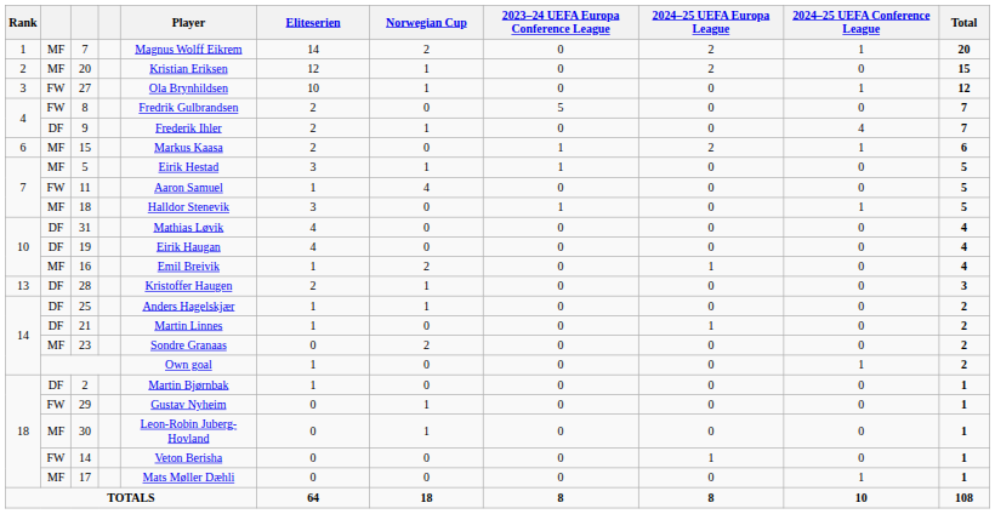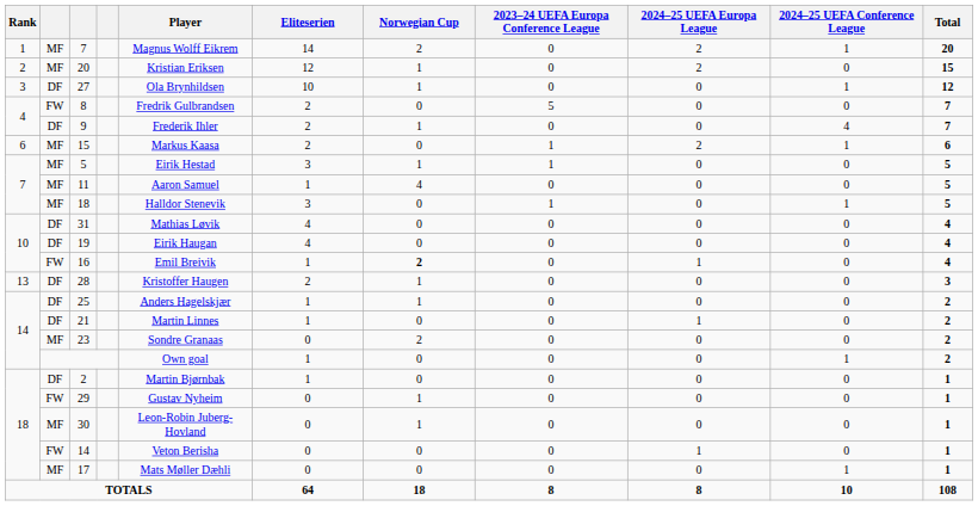 <table class="wikitable" style="font-size: 95%; text-align: center;">
 <tr>
 <th width=40>Rank</th>
 <th width=40></th>
 <th width=40></th>
 <th width=40></th>
 <th width=250>Player</th>
 <th width=200><a href='#'>Eliteserien</a></th>
 <th width=200><a href='#'>Norwegian Cup</a></th>
 <th width=300><a href='#'>2023–24 UEFA Europa Conference League</a></th>
 <th width=300><a href='#'>2024–25 UEFA Europa League</a></th>
 <th width=300><a href='#'>2024–25 UEFA Conference League</a></th>
 <th width=80><strong>Total</strong></th>
 </tr>
 <tr>
 <td>1</td>
 <td>MF</td>
 <td>7</td>
 <td></td>
 <td><a href='#'>Magnus Wolff Eikrem</a></td>
 <td>14</td>
 <td>2</td>
 <td>0</td>
 <td>2</td>
 <td>1</td>
 <td><strong>20</strong></td>
 </tr>
 <tr>
 <td>2</td>
 <td>MF</td>
 <td>20</td>
 <td></td>
 <td><a href='#'>Kristian Eriksen</a></td>
 <td>12</td>
 <td>1</td>
 <td>0</td>
 <td>2</td>
 <td>0</td>
 <td><strong>15</strong></td>
 </tr>
 <tr>
 <td>3</td>
-<td>FW</td>
+<td>DF</td>
 <td>27</td>
 <td></td>
 <td><a href='#'>Ola Brynhildsen</a></td>
 <td>10</td>
 <td>1</td>
 <td>0</td>
 <td>0</td>
 <td>1</td>
 <td><strong>12</strong></td>
 </tr>
 <tr>
 <td rowspan="2">4</td>
 <td>FW</td>
 <td>8</td>
 <td></td>
 <td><a href='#'>Fredrik Gulbrandsen</a></td>
 <td>2</td>
 <td>0</td>
 <td>5</td>
 <td>0</td>
 <td>0</td>
 <td><strong>7</strong></td>
 </tr>
 <tr>
 <td>DF</td>
 <td>9</td>
 <td></td>
 <td><a href='#'>Frederik Ihler</a></td>
 <td>2</td>
 <td>1</td>
 <td>0</td>
 <td>0</td>
 <td>4</td>
 <td><strong>7</strong></td>
 </tr>
 <tr>
 <td>6</td>
 <td>MF</td>
 <td>15</td>
 <td></td>
 <td><a href='#'>Markus Kaasa</a></td>
 <td>2</td>
 <td>0</td>
 <td>1</td>
 <td>2</td>
 <td>1</td>
 <td><strong>6</strong></td>
 </tr>
 <tr>
 <td rowspan="3">7</td>
 <td>MF</td>
 <td>5</td>
 <td></td>
 <td><a href='#'>Eirik Hestad</a></td>
 <td>3</td>
 <td>1</td>
 <td>1</td>
 <td>0</td>
 <td>0</td>
 <td><strong>5</strong></td>
 </tr>
 <tr>
-<td>FW</td>
+<td>MF</td>
 <td>11</td>
 <td></td>
 <td><a href='#'>Aaron Samuel</a></td>
 <td>1</td>
 <td>4</td>
 <td>0</td>
 <td>0</td>
 <td>0</td>
 <td><strong>5</strong></td>
 </tr>
 <tr>
 <td>MF</td>
 <td>18</td>
 <td></td>
 <td><a href='#'>Halldor Stenevik</a></td>
 <td>3</td>
 <td>0</td>
 <td>1</td>
 <td>0</td>
 <td>1</td>
 <td><strong>5</strong></td>
 </tr>
 <tr>
 <td rowspan="3">10</td>
 <td>DF</td>
 <td>31</td>
 <td></td>
 <td><a href='#'>Mathias Løvik</a></td>
 <td>4</td>
 <td>0</td>
 <td>0</td>
 <td>0</td>
 <td>0</td>
 <td><strong>4</strong></td>
 </tr>
 <tr>
 <td>DF</td>
 <td>19</td>
 <td></td>
 <td><a href='#'>Eirik Haugan</a></td>
 <td>4</td>
 <td>0</td>
 <td>0</td>
 <td>0</td>
 <td>0</td>
 <td><strong>4</strong></td>
 </tr>
 <tr>
-<td>MF</td>
+<td>FW</td>
 <td>16</td>
 <td></td>
 <td><a href='#'>Emil Breivik</a></td>
 <td>1</td>
-<td>2</td>
+<td><strong>2</strong></td>
 <td>0</td>
 <td>1</td>
 <td>0</td>
 <td><strong>4</strong></td>
 </tr>
 <tr>
 <td>13</td>
 <td>DF</td>
 <td>28</td>
 <td></td>
 <td><a href='#'>Kristoffer Haugen</a></td>
 <td>2</td>
 <td>1</td>
 <td>0</td>
 <td>0</td>
 <td>0</td>
 <td><strong>3</strong></td>
 </tr>
 <tr>
 <td rowspan="4">14</td>
 <td>DF</td>
 <td>25</td>
 <td></td>
 <td><a href='#'>Anders Hagelskjær</a></td>
 <td>1</td>
 <td>1</td>
 <td>0</td>
 <td>0</td>
 <td>0</td>
 <td><strong>2</strong></td>
 </tr>
 <tr>
 <td>DF</td>
 <td>21</td>
 <td></td>
 <td><a href='#'>Martin Linnes</a></td>
 <td>1</td>
 <td>0</td>
 <td>0</td>
 <td>1</td>
 <td>0</td>
 <td><strong>2</strong></td>
 </tr>
 <tr>
 <td>MF</td>
 <td>23</td>
 <td></td>
 <td><a href='#'>Sondre Granaas</a></td>
 <td>0</td>
 <td>2</td>
 <td>0</td>
 <td>0</td>
 <td>0</td>
 <td><strong>2</strong></td>
 </tr>
 <tr>
 <td colspan="3"></td>
 <td><a href='#'>Own goal</a></td>
 <td>1</td>
 <td>0</td>
 <td>0</td>
 <td>0</td>
 <td>1</td>
 <td><strong>2</strong></td>
 </tr>
 <tr>
 <td rowspan="5">18</td>
 <td>DF</td>
 <td>2</td>
 <td></td>
 <td><a href='#'>Martin Bjørnbak</a></td>
 <td>1</td>
 <td>0</td>
 <td>0</td>
 <td>0</td>
 <td>0</td>
 <td><strong>1</strong></td>
 </tr>
 <tr>
 <td>FW</td>
 <td>29</td>
 <td></td>
 <td><a href='#'>Gustav Nyheim</a></td>
 <td>0</td>
 <td>1</td>
 <td>0</td>
 <td>0</td>
 <td>0</td>
 <td><strong>1</strong></td>
 </tr>
 <tr>
 <td>MF</td>
 <td>30</td>
 <td></td>
 <td><a href='#'>Leon-Robin Juberg-Hovland</a></td>
 <td>0</td>
 <td>1</td>
 <td>0</td>
 <td>0</td>
 <td>0</td>
 <td><strong>1</strong></td>
 </tr>
 <tr>
 <td>FW</td>
 <td>14</td>
 <td></td>
 <td><a href='#'>Veton Berisha</a></td>
 <td>0</td>
 <td>0</td>
 <td>0</td>
 <td>1</td>
 <td>0</td>
 <td><strong>1</strong></td>
 </tr>
 <tr>
 <td>MF</td>
 <td>17</td>
 <td></td>
 <td><a href='#'>Mats Møller Dæhli</a></td>
 <td>0</td>
 <td>0</td>
 <td>0</td>
 <td>0</td>
 <td>1</td>
 <td><strong>1</strong></td>
 </tr>
 <tr>
 <td colspan="5"><strong>TOTALS</strong></td>
 <td><strong>64</strong></td>
 <td><strong>18</strong></td>
 <td><strong>8</strong></td>
 <td><strong>8</strong></td>
 <td><strong>10</strong></td>
 <td><strong>108</strong></td>
 </tr>
 </table>
